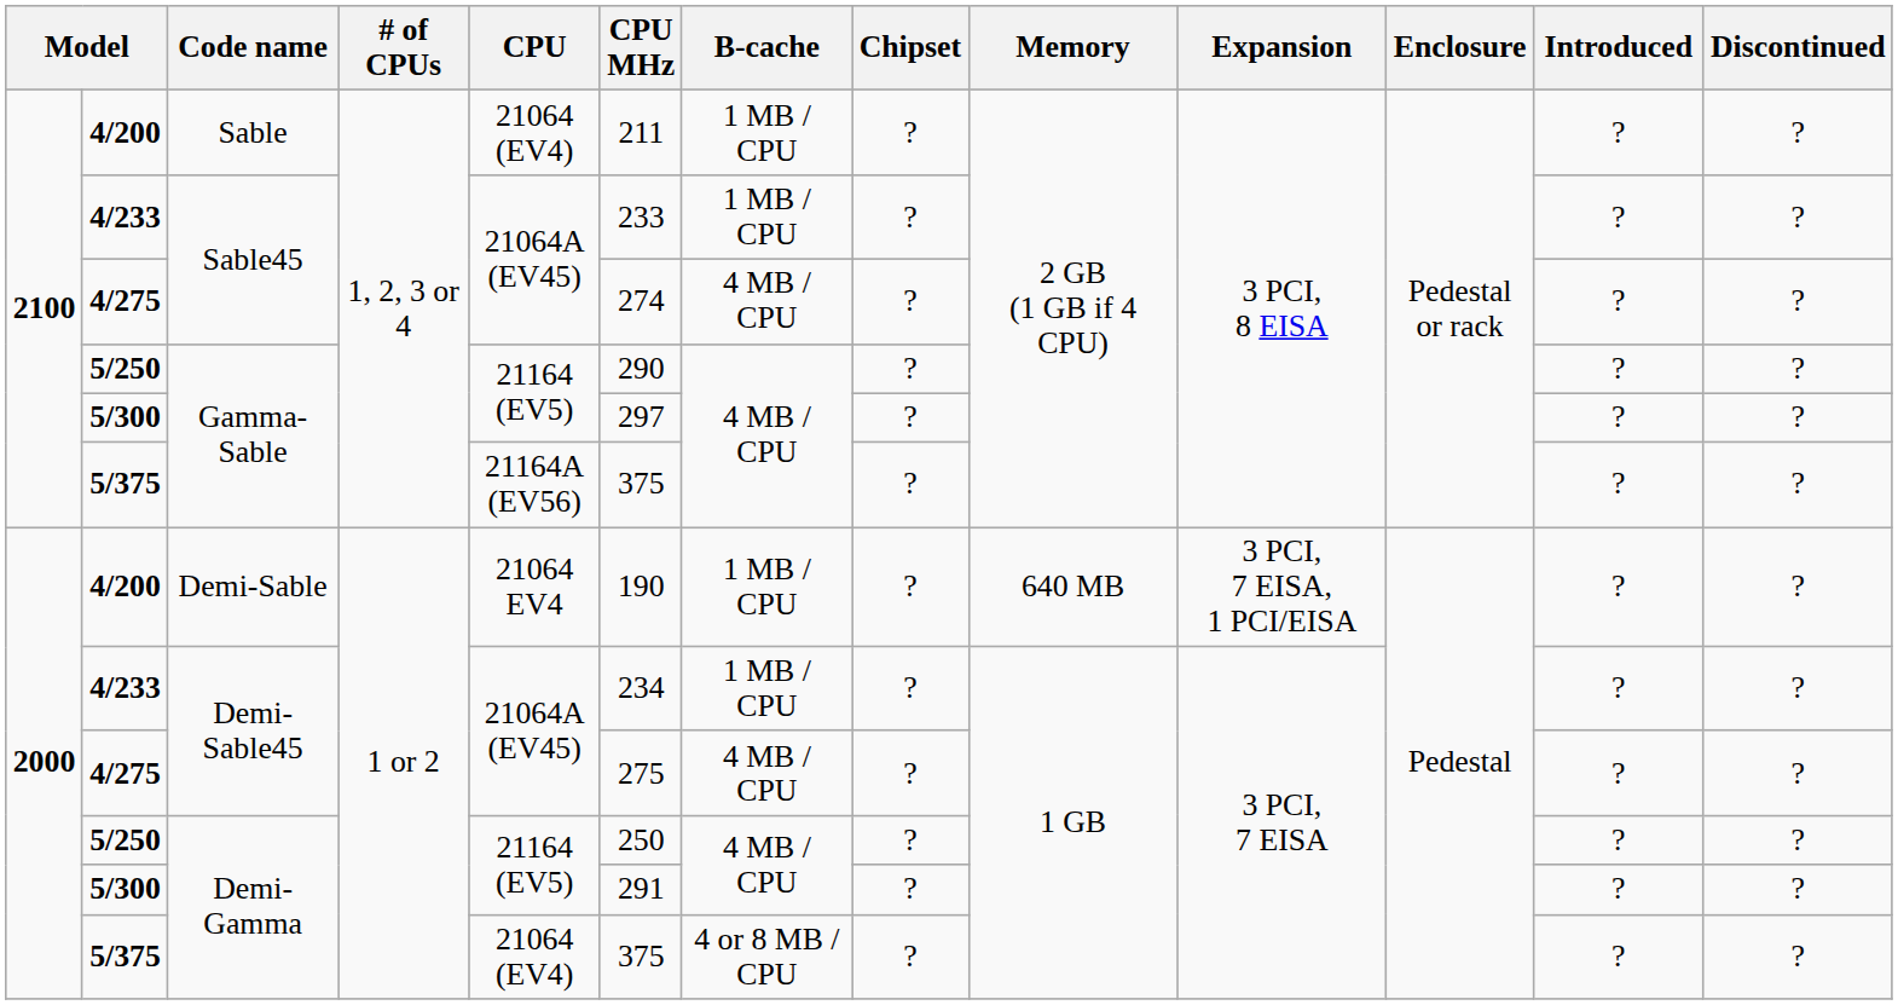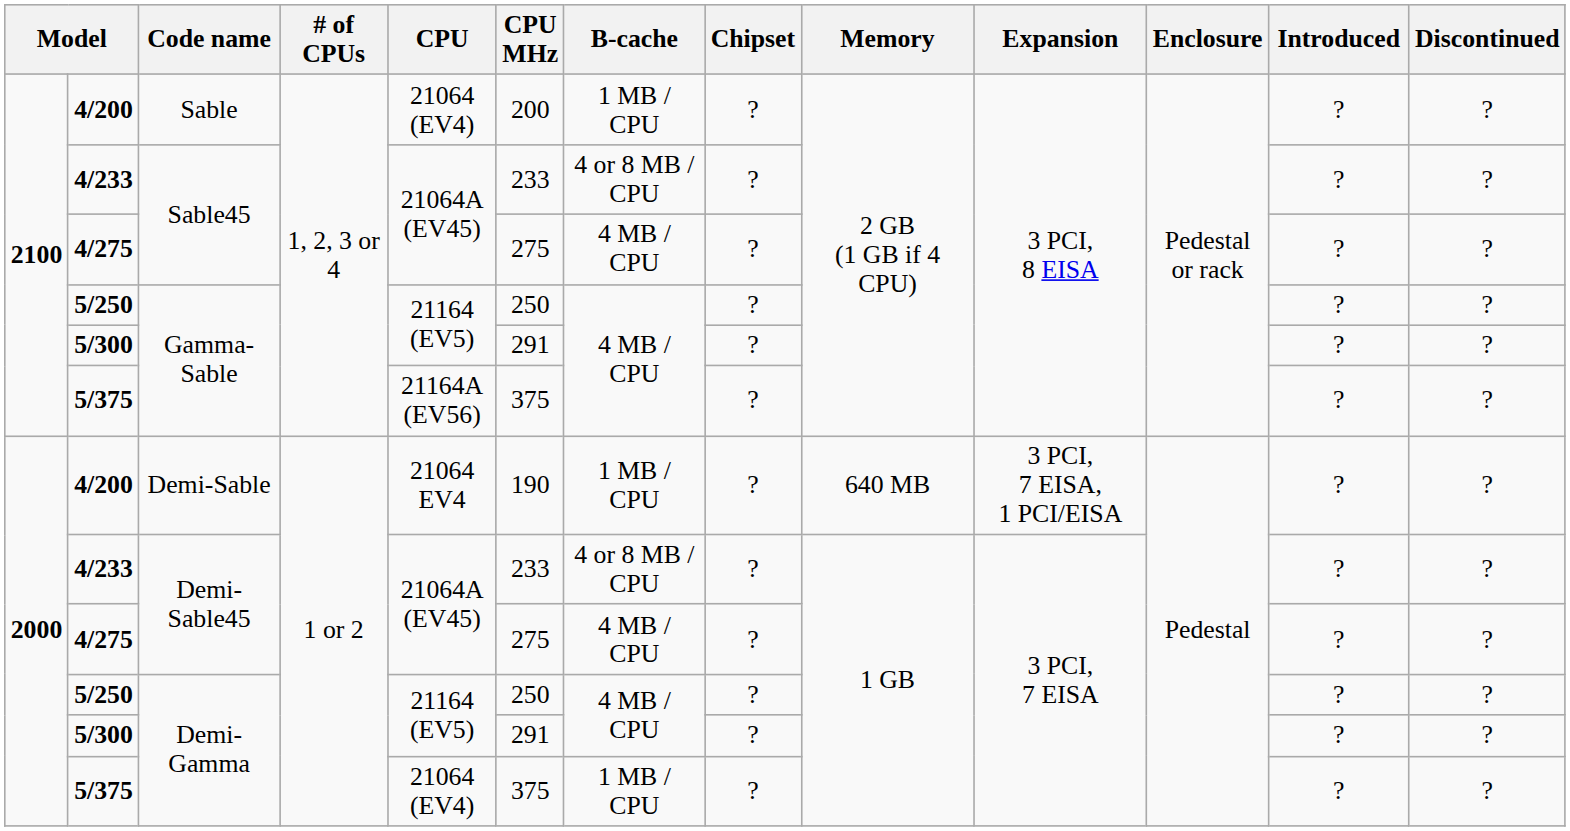 <table class="wikitable" style="text-align: center;">
 <tr>
 <th colspan="2" style="width:40px;">Model</th>
 <th style="width:80px;">Code name</th>
 <th style="width:60px;"># of <br> CPUs</th>
 <th style="width:60px;">CPU</th>
 <th style="width:30px;">CPU <br> MHz</th>
 <th style="width:80px;">B-cache</th>
 <th style="width:50px;">Chipset</th>
 <th style="width:100px;">Memory</th>
 <th style="width:100px;">Expansion</th>
 <th style="width:50px;">Enclosure</th>
 <th style="width:80px;">Introduced</th>
 <th style="width:80px;">Discontinued</th>
 </tr>
 <tr>
 <td rowspan="6"><strong>2100</strong></td>
 <td><strong>4/200</strong></td>
 <td>Sable</td>
 <td rowspan="6">1, 2, 3 or 4</td>
 <td>21064 <br> (EV4)</td>
-<td>211</td>
+<td>200</td>
 <td>1 MB / CPU</td>
 <td>?</td>
 <td rowspan="6">2 GB <br> (1 GB if 4 CPU)</td>
 <td rowspan="6">3 PCI, <br> 8 <a href='#'>EISA</a></td>
 <td rowspan="6">Pedestal or rack</td>
 <td>?</td>
 <td>?</td>
 </tr>
 <tr>
 <td><strong>4/233</strong></td>
 <td rowspan="2">Sable45</td>
 <td rowspan="2">21064A <br> (EV45)</td>
 <td>233</td>
-<td>1 MB / CPU</td>
+<td>4 or 8 MB / CPU</td>
 <td>?</td>
 <td>?</td>
 <td>?</td>
 </tr>
 <tr>
 <td><strong>4/275</strong></td>
-<td>274</td>
+<td>275</td>
 <td>4 MB / CPU</td>
 <td>?</td>
 <td>?</td>
 <td>?</td>
 </tr>
 <tr>
 <td><strong>5/250</strong></td>
 <td rowspan="3">Gamma-Sable</td>
 <td rowspan="2">21164 <br> (EV5)</td>
-<td>290</td>
+<td>250</td>
 <td rowspan="3">4 MB / CPU</td>
 <td>?</td>
 <td>?</td>
 <td>?</td>
 </tr>
 <tr>
 <td><strong>5/300</strong></td>
-<td>297</td>
+<td>291</td>
 <td>?</td>
 <td>?</td>
 <td>?</td>
 </tr>
 <tr>
 <td><strong>5/375</strong></td>
 <td>21164A <br> (EV56)</td>
 <td>375</td>
 <td>?</td>
 <td>?</td>
 <td>?</td>
 </tr>
 <tr>
 <td rowspan="6"><strong>2000</strong></td>
 <td><strong>4/200</strong></td>
 <td>Demi-Sable</td>
 <td rowspan="6">1 or 2</td>
 <td>21064 <br> EV4</td>
 <td>190</td>
 <td>1 MB / CPU</td>
 <td>?</td>
 <td>640 MB</td>
 <td>3 PCI, <br> 7 EISA, <br> 1 PCI/EISA</td>
 <td rowspan="6">Pedestal</td>
 <td>?</td>
 <td>?</td>
 </tr>
 <tr>
 <td><strong>4/233</strong></td>
 <td rowspan="2">Demi-Sable45</td>
 <td rowspan="2">21064A <br> (EV45)</td>
-<td>234</td>
-<td>1 MB / CPU</td>
+<td>233</td>
+<td>4 or 8 MB / CPU</td>
 <td>?</td>
 <td rowspan="5">1 GB</td>
 <td rowspan="5">3 PCI, <br> 7 EISA</td>
 <td>?</td>
 <td>?</td>
 </tr>
 <tr>
 <td><strong>4/275</strong></td>
 <td>275</td>
 <td>4 MB / CPU</td>
 <td>?</td>
 <td>?</td>
 <td>?</td>
 </tr>
 <tr>
 <td><strong>5/250</strong></td>
 <td rowspan="3">Demi-Gamma</td>
 <td rowspan="2">21164 <br> (EV5)</td>
 <td>250</td>
 <td rowspan="2">4 MB / CPU</td>
 <td>?</td>
 <td>?</td>
 <td>?</td>
 </tr>
 <tr>
 <td><strong>5/300</strong></td>
 <td>291</td>
 <td>?</td>
 <td>?</td>
 <td>?</td>
 </tr>
 <tr>
 <td><strong>5/375</strong></td>
 <td>21064 <br> (EV4)</td>
 <td>375</td>
-<td>4 or 8 MB / CPU</td>
+<td>1 MB / CPU</td>
 <td>?</td>
 <td>?</td>
 <td>?</td>
 </tr>
 </table>
